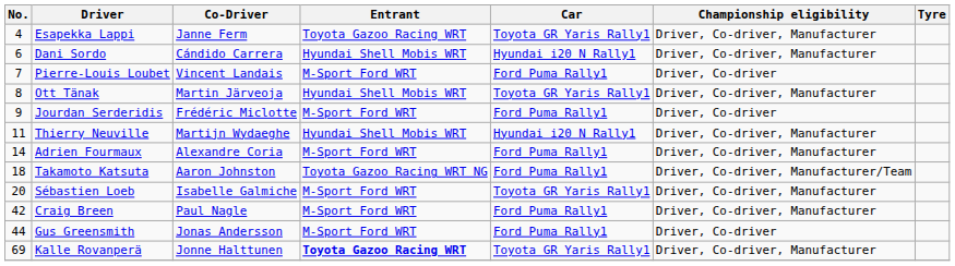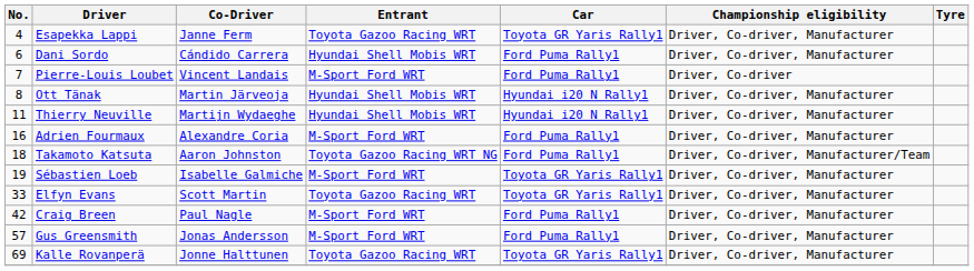 <table class="wikitable" style="font-size: 85%;">
 <tr>
 <th>No.</th>
 <th>Driver</th>
 <th>Co-Driver</th>
 <th>Entrant</th>
 <th>Car</th>
 <th>Championship eligibility</th>
 <th>Tyre</th>
 </tr>
 <tr>
 <td align="center">4</td>
 <td> <a href='#'>Esapekka Lappi</a></td>
 <td> <a href='#'>Janne Ferm</a></td>
 <td> <a href='#'>Toyota Gazoo Racing WRT</a></td>
 <td><a href='#'>Toyota GR Yaris Rally1</a></td>
 <td>Driver, Co-driver, Manufacturer</td>
 <td align="center"></td>
 </tr>
 <tr>
 <td align="center">6</td>
 <td> <a href='#'>Dani Sordo</a></td>
 <td> <a href='#'>Cándido Carrera</a></td>
 <td> <a href='#'>Hyundai Shell Mobis WRT</a></td>
-<td><a href='#'>Hyundai i20 N Rally1</a></td>
+<td><a href='#'>Ford Puma Rally1</a></td>
 <td>Driver, Co-driver, Manufacturer</td>
 <td align="center"></td>
 </tr>
 <tr>
 <td align="center">7</td>
 <td> <a href='#'>Pierre-Louis Loubet</a></td>
 <td> <a href='#'>Vincent Landais</a></td>
 <td> <a href='#'>M-Sport Ford WRT</a></td>
 <td><a href='#'>Ford Puma Rally1</a></td>
 <td>Driver, Co-driver</td>
 <td align="center"></td>
 </tr>
 <tr>
 <td align="center">8</td>
 <td> <a href='#'>Ott Tänak</a></td>
 <td> <a href='#'>Martin Järveoja</a></td>
 <td> <a href='#'>Hyundai Shell Mobis WRT</a></td>
-<td><a href='#'>Toyota GR Yaris Rally1</a></td>
+<td><a href='#'>Hyundai i20 N Rally1</a></td>
 <td>Driver, Co-driver, Manufacturer</td>
-<td align="center"></td>
-</tr>
-<tr>
-<td align="center">9</td>
-<td> <a href='#'>Jourdan Serderidis</a></td>
-<td> <a href='#'>Frédéric Miclotte</a></td>
-<td> <a href='#'>M-Sport Ford WRT</a></td>
-<td><a href='#'>Ford Puma Rally1</a></td>
-<td>Driver, Co-driver</td>
 <td align="center"></td>
 </tr>
 <tr>
 <td align="center">11</td>
 <td> <a href='#'>Thierry Neuville</a></td>
 <td> <a href='#'>Martijn Wydaeghe</a></td>
 <td> <a href='#'>Hyundai Shell Mobis WRT</a></td>
 <td><a href='#'>Hyundai i20 N Rally1</a></td>
 <td>Driver, Co-driver, Manufacturer</td>
 <td align="center"></td>
 </tr>
 <tr>
-<td align="center">14</td>
+<td align="center">16</td>
 <td> <a href='#'>Adrien Fourmaux</a></td>
 <td> <a href='#'>Alexandre Coria</a></td>
 <td> <a href='#'>M-Sport Ford WRT</a></td>
 <td><a href='#'>Ford Puma Rally1</a></td>
 <td>Driver, Co-driver, Manufacturer</td>
 <td></td>
 </tr>
 <tr>
 <td align="center">18</td>
 <td> <a href='#'>Takamoto Katsuta</a></td>
 <td> <a href='#'>Aaron Johnston</a></td>
 <td> <a href='#'>Toyota Gazoo Racing WRT NG</a></td>
 <td><a href='#'>Ford Puma Rally1</a></td>
 <td>Driver, Co-driver, Manufacturer/Team</td>
 <td align="center"></td>
 </tr>
 <tr>
-<td align="center">20</td>
+<td align="center">19</td>
 <td> <a href='#'>Sébastien Loeb</a></td>
 <td> <a href='#'>Isabelle Galmiche</a></td>
 <td> <a href='#'>M-Sport Ford WRT</a></td>
+<td><a href='#'>Toyota GR Yaris Rally1</a></td>
+<td>Driver, Co-driver, Manufacturer</td>
+<td align="center"></td>
+</tr>
+<tr>
+<td align="center">33</td>
+<td> <a href='#'>Elfyn Evans</a></td>
+<td> <a href='#'>Scott Martin</a></td>
+<td> <a href='#'>Toyota Gazoo Racing WRT</a></td>
 <td><a href='#'>Toyota GR Yaris Rally1</a></td>
 <td>Driver, Co-driver, Manufacturer</td>
 <td align="center"></td>
 </tr>
 <tr>
 <td align="center">42</td>
 <td> <a href='#'>Craig Breen</a></td>
 <td> <a href='#'>Paul Nagle</a></td>
 <td> <a href='#'>M-Sport Ford WRT</a></td>
 <td><a href='#'>Ford Puma Rally1</a></td>
 <td>Driver, Co-driver, Manufacturer</td>
 <td align="center"></td>
 </tr>
 <tr>
-<td align="center">44</td>
+<td align="center">57</td>
 <td> <a href='#'>Gus Greensmith</a></td>
 <td> <a href='#'>Jonas Andersson</a></td>
 <td> <a href='#'>M-Sport Ford WRT</a></td>
 <td><a href='#'>Ford Puma Rally1</a></td>
-<td>Driver, Co-driver</td>
+<td>Driver, Co-driver, Manufacturer</td>
 <td align="center"></td>
 </tr>
 <tr>
 <td align="center">69</td>
 <td> <a href='#'>Kalle Rovanperä</a></td>
 <td> <a href='#'>Jonne Halttunen</a></td>
-<td><strong> <a href='#'>Toyota Gazoo Racing WRT</a></strong></td>
+<td> <a href='#'>Toyota Gazoo Racing WRT</a></td>
 <td><a href='#'>Toyota GR Yaris Rally1</a></td>
 <td>Driver, Co-driver, Manufacturer</td>
 <td align="center"></td>
 </tr>
 <tr>
 </tr>
 </table>
